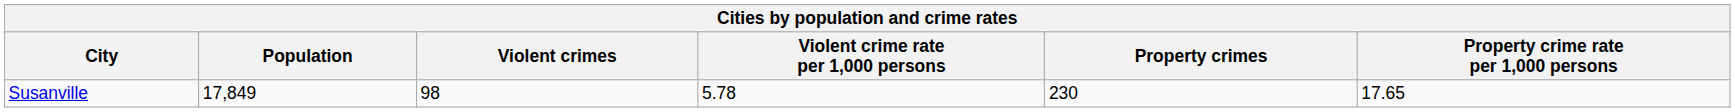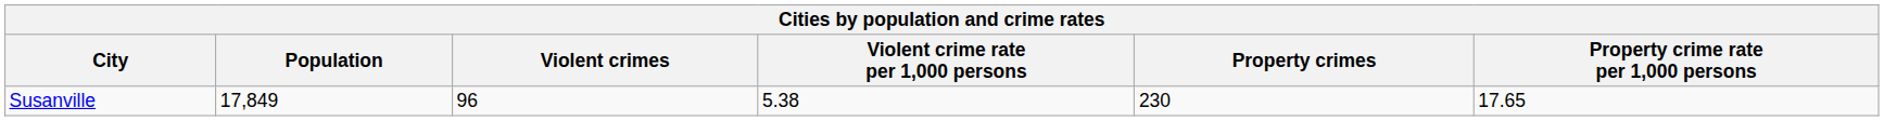 <table class="wikitable collapsible collapsed sortable" style="width: 100%;">
 <tr>
 <th colspan="9">Cities by population and crime rates</th>
 </tr>
 <tr>
 <th>City</th>
 <th data-sort-type="number">Population</th>
 <th data-sort-type="number">Violent crimes</th>
 <th data-sort-type="number">Violent crime rate<br>per 1,000 persons</th>
 <th data-sort-type="number">Property crimes</th>
 <th data-sort-type="number">Property crime rate<br>per 1,000 persons</th>
 </tr>
 <tr>
 <td><a href='#'>Susanville</a></td>
 <td>17,849</td>
-<td>98</td>
-<td>5.78</td>
+<td>96</td>
+<td>5.38</td>
 <td>230</td>
 <td>17.65</td>
 </tr>
 </table>
